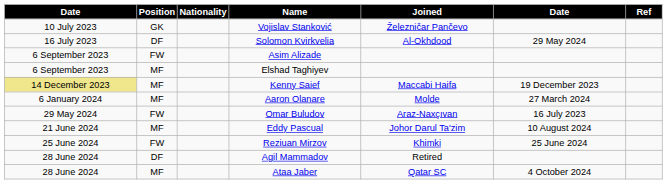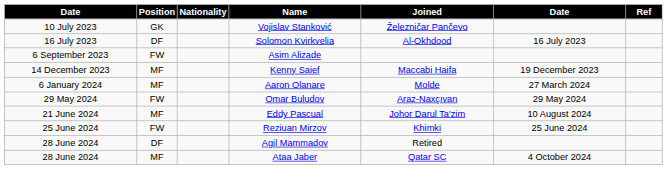 <table class="wikitable"  style="text-align:center; font-size:90%; ">
 <tr>
 <th style="background:#000000; color:#fff; width:200px;">Date</th>
 <th style="background:#000000; color:#fff; width:50px;">Position</th>
 <th style="background:#000000; color:#fff; width:50px;">Nationality</th>
 <th style="background:#000000; color:#fff; width:200px;">Name</th>
 <th style="background:#000000; color:#fff; width:200px;">Joined</th>
 <th style="background:#000000; color:#fff; width:200px;">Date</th>
 <th style="background:#000000; color:#fff; width:50px;">Ref</th>
 </tr>
 <tr>
 <td>10 July 2023</td>
 <td>GK</td>
 <td></td>
 <td><a href='#'>Vojislav Stanković</a></td>
 <td><a href='#'>Železničar Pančevo</a></td>
 <td></td>
 <td></td>
 </tr>
 <tr>
 <td>16 July 2023</td>
 <td>DF</td>
 <td></td>
 <td><a href='#'>Solomon Kvirkvelia</a></td>
 <td><a href='#'>Al-Okhdood</a></td>
-<td>29 May 2024</td>
+<td>16 July 2023</td>
 <td></td>
 </tr>
 <tr>
 <td>6 September 2023</td>
 <td>FW</td>
 <td></td>
 <td><a href='#'>Asim Alizade</a></td>
 <td></td>
 <td></td>
 <td></td>
 </tr>
 <tr>
-<td>6 September 2023</td>
-<td>MF</td>
-<td></td>
-<td>Elshad Taghiyev</td>
-<td></td>
-<td></td>
-<td></td>
-</tr>
-<tr>
-<td style="background: khaki;">14 December 2023</td>
+<td>14 December 2023</td>
 <td>MF</td>
 <td></td>
 <td><a href='#'>Kenny Saief</a></td>
 <td><a href='#'>Maccabi Haifa</a></td>
 <td>19 December 2023</td>
 <td></td>
 </tr>
 <tr>
 <td>6 January 2024</td>
 <td>MF</td>
 <td></td>
 <td><a href='#'>Aaron Olanare</a></td>
 <td><a href='#'>Molde</a></td>
 <td>27 March 2024</td>
 <td></td>
 </tr>
 <tr>
 <td>29 May 2024</td>
 <td>FW</td>
 <td></td>
 <td><a href='#'>Omar Buludov</a></td>
 <td><a href='#'>Araz-Naxçıvan</a></td>
-<td>16 July 2023</td>
+<td>29 May 2024</td>
 <td></td>
 </tr>
 <tr>
 <td>21 June 2024</td>
 <td>MF</td>
 <td></td>
 <td><a href='#'>Eddy Pascual</a></td>
 <td><a href='#'>Johor Darul Ta'zim</a></td>
 <td>10 August 2024</td>
 <td></td>
 </tr>
 <tr>
 <td>25 June 2024</td>
 <td>FW</td>
 <td></td>
 <td><a href='#'>Reziuan Mirzov</a></td>
 <td><a href='#'>Khimki</a></td>
 <td>25 June 2024</td>
 <td></td>
 </tr>
 <tr>
 <td>28 June 2024</td>
 <td>DF</td>
 <td></td>
 <td><a href='#'>Agil Mammadov</a></td>
 <td>Retired</td>
 <td></td>
 <td></td>
 </tr>
 <tr>
 <td>28 June 2024</td>
 <td>MF</td>
 <td></td>
 <td><a href='#'>Ataa Jaber</a></td>
 <td><a href='#'>Qatar SC</a></td>
 <td>4 October 2024</td>
 <td></td>
 </tr>
 </table>
